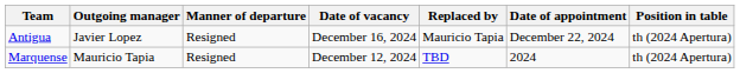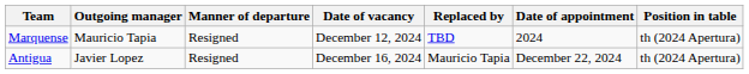 <table class="wikitable">
 <tr>
 <th>Team</th>
 <th>Outgoing manager</th>
 <th>Manner of departure</th>
 <th>Date of vacancy</th>
 <th>Replaced by</th>
 <th>Date of appointment</th>
 <th>Position in table</th>
 </tr>
 <tr>
+<td><a href='#'>Marquense</a></td>
+<td> Mauricio Tapia</td>
+<td>Resigned</td>
+<td>December 12, 2024</td>
+<td> <a href='#'>TBD</a></td>
+<td>2024</td>
+<td>th (2024 Apertura)</td>
+</tr>
+<tr>
 <td><a href='#'>Antigua</a></td>
 <td> Javier Lopez</td>
 <td>Resigned</td>
 <td>December 16, 2024</td>
 <td> Mauricio Tapia</td>
 <td>December 22, 2024</td>
 <td>th (2024 Apertura)</td>
 </tr>
-<tr>
-<td><a href='#'>Marquense</a></td>
-<td> Mauricio Tapia</td>
-<td>Resigned</td>
-<td>December 12, 2024</td>
-<td> <a href='#'>TBD</a></td>
-<td>2024</td>
-<td>th (2024 Apertura)</td>
-</tr>
 </table>
